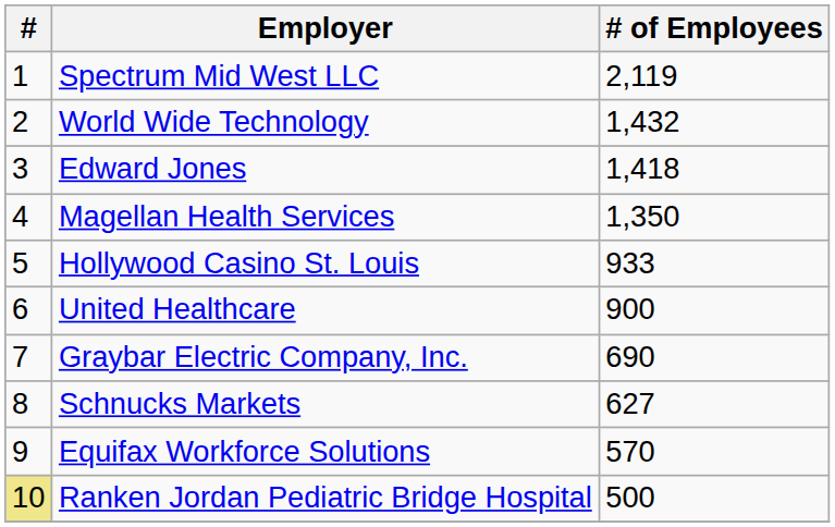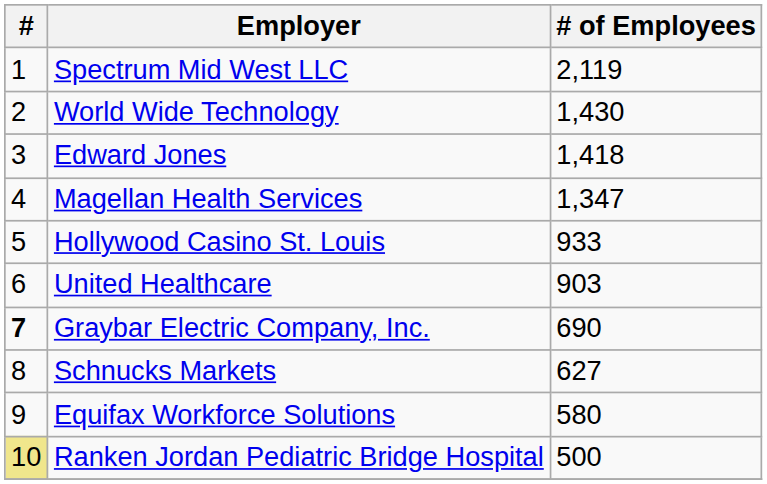 <table class="wikitable">
 <tr>
 <th>#</th>
 <th>Employer</th>
 <th># of Employees</th>
 </tr>
 <tr>
 <td>1</td>
 <td><a href='#'>Spectrum Mid West LLC</a></td>
 <td>2,119</td>
 </tr>
 <tr>
 <td>2</td>
 <td><a href='#'>World Wide Technology</a></td>
-<td>1,432</td>
+<td>1,430</td>
 </tr>
 <tr>
 <td>3</td>
 <td><a href='#'>Edward Jones</a></td>
 <td>1,418</td>
 </tr>
 <tr>
 <td>4</td>
 <td><a href='#'>Magellan Health Services</a></td>
-<td>1,350</td>
+<td>1,347</td>
 </tr>
 <tr>
 <td>5</td>
 <td><a href='#'>Hollywood Casino St. Louis</a></td>
 <td>933</td>
 </tr>
 <tr>
 <td>6</td>
 <td><a href='#'>United Healthcare</a></td>
-<td>900</td>
+<td>903</td>
 </tr>
 <tr>
-<td>7</td>
+<td><strong>7</strong></td>
 <td><a href='#'>Graybar Electric Company, Inc.</a></td>
 <td>690</td>
 </tr>
 <tr>
 <td>8</td>
 <td><a href='#'>Schnucks Markets</a></td>
 <td>627</td>
 </tr>
 <tr>
 <td>9</td>
 <td><a href='#'>Equifax Workforce Solutions</a></td>
-<td>570</td>
+<td>580</td>
 </tr>
 <tr>
 <td style="background: khaki;">10</td>
 <td><a href='#'>Ranken Jordan Pediatric Bridge Hospital</a></td>
 <td>500</td>
 </tr>
 <tr>
 </tr>
 </table>
